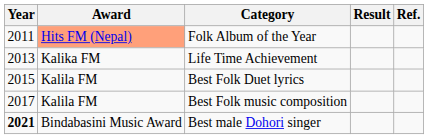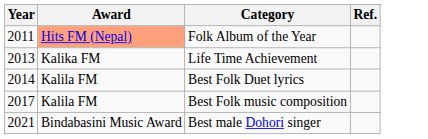 <table class="wikitable sortable">
 <tr>
 <th>Year</th>
 <th>Award</th>
 <th>Category</th>
-<th>Result</th>
 <th>Ref.</th>
 </tr>
 <tr>
 <td>2011</td>
 <td style="background: lightsalmon;"><a href='#'>Hits FM (Nepal)</a></td>
 <td>Folk Album of the Year</td>
 <td></td>
-<td></td>
 </tr>
 <tr>
 <td>2013</td>
 <td>Kalika FM</td>
 <td>Life Time Achievement</td>
 <td></td>
-<td></td>
 </tr>
 <tr>
-<td>2015</td>
+<td>2014</td>
 <td>Kalila FM</td>
 <td>Best Folk Duet lyrics</td>
-<td></td>
 <td></td>
 </tr>
 <tr>
 <td>2017</td>
 <td>Kalila FM</td>
 <td>Best Folk music composition</td>
 <td></td>
-<td></td>
 </tr>
 <tr>
-<td><strong>2021</strong></td>
+<td>2021</td>
 <td>Bindabasini Music Award</td>
 <td>Best male <a href='#'>Dohori</a> singer</td>
 <td></td>
-<td></td>
 </tr>
 </table>
